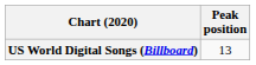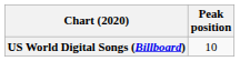 <table class="wikitable sortable plainrowheaders" style="text-align:center">
 <tr>
 <th scope="col">Chart (2020)</th>
 <th scope="col">Peak<br>position</th>
 </tr>
 <tr>
 <th scope="row">US World Digital Songs (<a href='#'><em>Billboard</em></a>)</th>
-<td>13</td>
+<td>10</td>
 </tr>
 </table>
